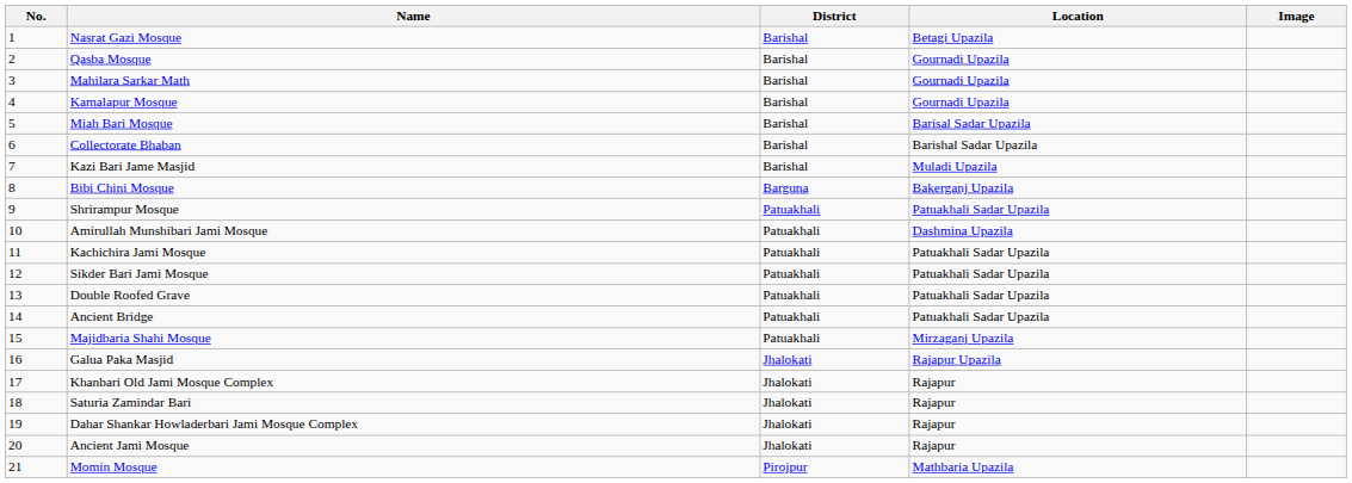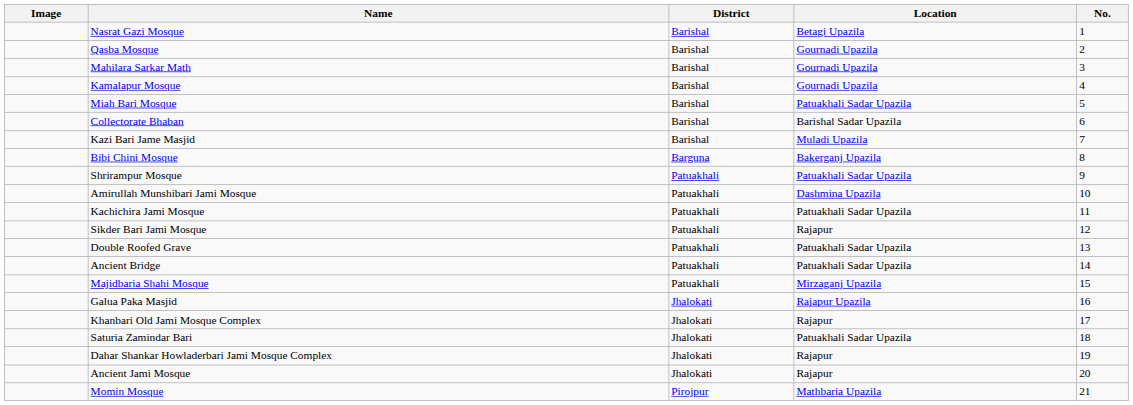 <table class="wikitable sortable" style="width: 100%;">
 <tr>
-<th>No.</th>
+<th>Image</th>
 <th>Name</th>
 <th>District</th>
 <th>Location</th>
-<th>Image</th>
+<th>No.</th>
 </tr>
 <tr>
-<td>1</td>
+<td></td>
 <td><a href='#'>Nasrat Gazi Mosque</a></td>
 <td><a href='#'>Barishal</a></td>
 <td><a href='#'>Betagi Upazila</a></td>
-<td></td>
+<td>1</td>
 </tr>
 <tr>
-<td>2</td>
+<td></td>
 <td><a href='#'>Qasba Mosque</a></td>
 <td>Barishal</td>
 <td><a href='#'>Gournadi Upazila</a></td>
-<td></td>
+<td>2</td>
 </tr>
 <tr>
-<td>3</td>
+<td></td>
 <td><a href='#'>Mahilara Sarkar Math</a></td>
 <td>Barishal</td>
 <td><a href='#'>Gournadi Upazila</a></td>
-<td></td>
+<td>3</td>
 </tr>
 <tr>
-<td>4</td>
+<td></td>
 <td><a href='#'>Kamalapur Mosque</a></td>
 <td>Barishal</td>
 <td><a href='#'>Gournadi Upazila</a></td>
-<td></td>
+<td>4</td>
 </tr>
 <tr>
-<td>5</td>
+<td></td>
 <td><a href='#'>Miah Bari Mosque</a></td>
 <td>Barishal</td>
-<td><a href='#'>Barisal Sadar Upazila</a></td>
-<td></td>
+<td><a href='#'>Patuakhali Sadar Upazila</a></td>
+<td>5</td>
 </tr>
 <tr>
-<td>6</td>
+<td></td>
 <td><a href='#'>Collectorate Bhaban</a></td>
 <td>Barishal</td>
 <td>Barishal Sadar Upazila</td>
-<td></td>
+<td>6</td>
 </tr>
 <tr>
-<td>7</td>
+<td></td>
 <td>Kazi Bari Jame Masjid</td>
 <td>Barishal</td>
 <td><a href='#'>Muladi Upazila</a></td>
-<td></td>
+<td>7</td>
 </tr>
 <tr>
-<td>8</td>
+<td></td>
 <td><a href='#'>Bibi Chini Mosque</a></td>
 <td><a href='#'>Barguna</a></td>
 <td><a href='#'>Bakerganj Upazila</a></td>
-<td></td>
+<td>8</td>
 </tr>
 <tr>
-<td>9</td>
+<td></td>
 <td>Shrirampur Mosque</td>
 <td><a href='#'>Patuakhali</a></td>
 <td><a href='#'>Patuakhali Sadar Upazila</a></td>
-<td></td>
+<td>9</td>
 </tr>
 <tr>
-<td>10</td>
+<td></td>
 <td>Amirullah Munshibari Jami Mosque</td>
 <td>Patuakhali</td>
 <td><a href='#'>Dashmina Upazila</a></td>
-<td></td>
+<td>10</td>
 </tr>
 <tr>
-<td>11</td>
+<td></td>
 <td>Kachichira Jami Mosque</td>
 <td>Patuakhali</td>
 <td>Patuakhali Sadar Upazila</td>
-<td></td>
+<td>11</td>
 </tr>
 <tr>
-<td>12</td>
+<td></td>
 <td>Sikder Bari Jami Mosque</td>
 <td>Patuakhali</td>
-<td>Patuakhali Sadar Upazila</td>
-<td></td>
+<td>Rajapur</td>
+<td>12</td>
 </tr>
 <tr>
-<td>13</td>
+<td></td>
 <td>Double Roofed Grave</td>
 <td>Patuakhali</td>
 <td>Patuakhali Sadar Upazila</td>
-<td></td>
+<td>13</td>
 </tr>
 <tr>
-<td>14</td>
+<td></td>
 <td>Ancient Bridge</td>
 <td>Patuakhali</td>
 <td>Patuakhali Sadar Upazila</td>
-<td></td>
+<td>14</td>
 </tr>
 <tr>
-<td>15</td>
+<td></td>
 <td><a href='#'>Majidbaria Shahi Mosque</a></td>
 <td>Patuakhali</td>
 <td><a href='#'>Mirzaganj Upazila</a></td>
-<td></td>
+<td>15</td>
 </tr>
 <tr>
-<td>16</td>
+<td></td>
 <td>Galua Paka Masjid</td>
 <td><a href='#'>Jhalokati</a></td>
 <td><a href='#'>Rajapur Upazila</a></td>
-<td></td>
+<td>16</td>
 </tr>
 <tr>
-<td>17</td>
+<td></td>
 <td>Khanbari Old Jami Mosque Complex</td>
 <td>Jhalokati</td>
 <td>Rajapur</td>
-<td></td>
+<td>17</td>
 </tr>
 <tr>
-<td>18</td>
+<td></td>
 <td>Saturia Zamindar Bari</td>
 <td>Jhalokati</td>
-<td>Rajapur</td>
-<td></td>
+<td>Patuakhali Sadar Upazila</td>
+<td>18</td>
 </tr>
 <tr>
-<td>19</td>
+<td></td>
 <td>Dahar Shankar Howladerbari Jami Mosque Complex</td>
 <td>Jhalokati</td>
 <td>Rajapur</td>
-<td></td>
+<td>19</td>
 </tr>
 <tr>
-<td>20</td>
+<td></td>
 <td>Ancient Jami Mosque</td>
 <td>Jhalokati</td>
 <td>Rajapur</td>
-<td></td>
+<td>20</td>
 </tr>
 <tr>
-<td>21</td>
+<td></td>
 <td><a href='#'>Momin Mosque</a></td>
 <td><a href='#'>Pirojpur</a></td>
 <td><a href='#'>Mathbaria Upazila</a></td>
-<td></td>
+<td>21</td>
 </tr>
 </table>
